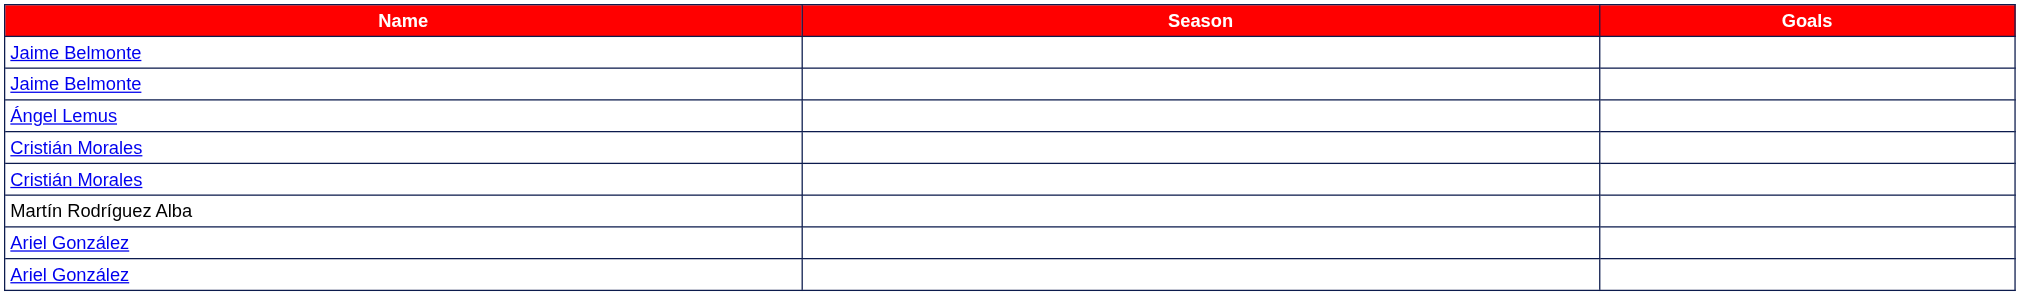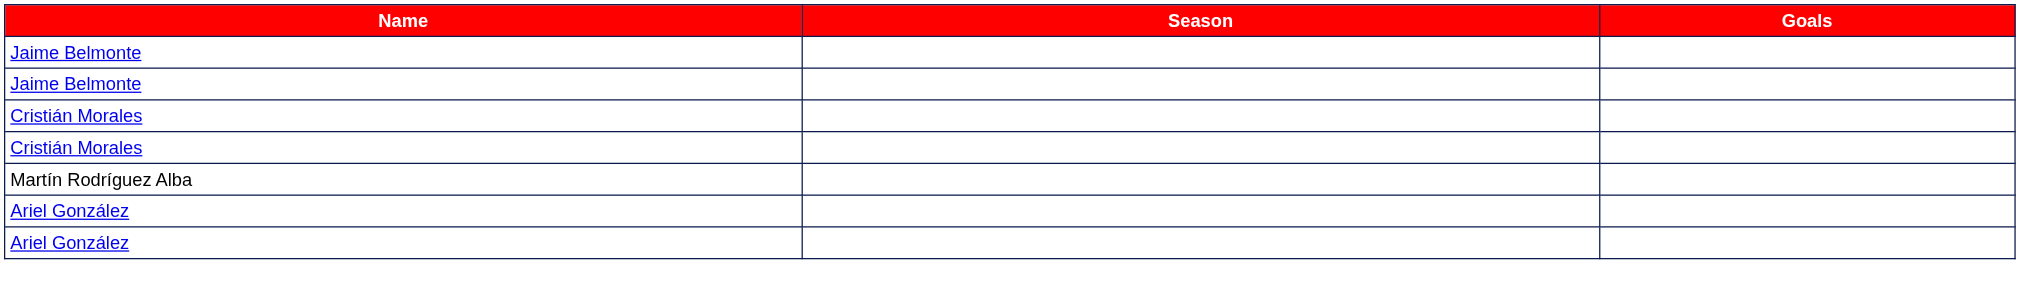 <table cellpadding="4" border="1" cellspacing="0"  style="margin:1em auto; width:100%; border:1px #0c1b4d solid; border-collapse:collapse; font-size:90%; width:100%;">
 <tr style="background:#f00; text-align:center; color:white; border:1px #0c1b4d solid;">
 <th style="width:200px;">Name</th>
 <th style="width:200px;">Season</th>
 <th style="width:100px;">Goals</th>
 </tr>
 <tr>
 <td> <a href='#'>Jaime Belmonte</a></td>
 <td></td>
 <td></td>
 </tr>
 <tr>
 <td> <a href='#'>Jaime Belmonte</a></td>
-<td></td>
-<td></td>
-</tr>
-<tr>
-<td> <a href='#'>Ángel Lemus</a></td>
 <td></td>
 <td></td>
 </tr>
 <tr>
 <td> <a href='#'>Cristián Morales</a></td>
 <td></td>
 <td></td>
 </tr>
 <tr>
 <td> <a href='#'>Cristián Morales</a></td>
 <td></td>
 <td></td>
 </tr>
 <tr>
 <td> Martín Rodríguez Alba</td>
 <td></td>
 <td></td>
 </tr>
 <tr>
 <td> <a href='#'>Ariel González</a></td>
 <td></td>
 <td></td>
 </tr>
 <tr>
 <td> <a href='#'>Ariel González</a></td>
 <td></td>
 <td></td>
 </tr>
 </table>
